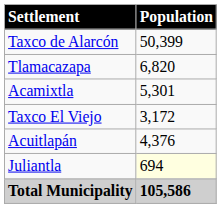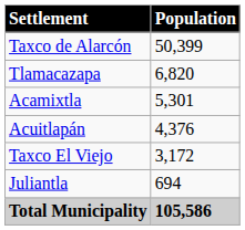 <table class="wikitable">
 <tr style="background:#000000; color:#FFFFFF;">
 <td><strong>Settlement</strong></td>
 <td><strong>Population</strong></td>
 </tr>
 <tr>
 <td><a href='#'>Taxco de Alarcón</a></td>
 <td>50,399</td>
 </tr>
 <tr>
 <td><a href='#'>Tlamacazapa</a></td>
 <td>6,820</td>
 </tr>
 <tr>
 <td><a href='#'>Acamixtla</a></td>
 <td>5,301</td>
 </tr>
 <tr>
+<td><a href='#'>Acuitlapán</a></td>
+<td>4,376</td>
+</tr>
+<tr>
 <td><a href='#'>Taxco El Viejo</a></td>
 <td>3,172</td>
 </tr>
 <tr>
-<td><a href='#'>Acuitlapán</a></td>
-<td>4,376</td>
-</tr>
-<tr>
 <td><a href='#'>Juliantla</a></td>
-<td style="background: lightyellow;">694</td>
+<td>694</td>
 </tr>
 <tr style="background:#CFCFCF;">
 <td><strong>Total Municipality</strong></td>
 <td><strong> 105,586</strong></td>
 </tr>
 </table>
